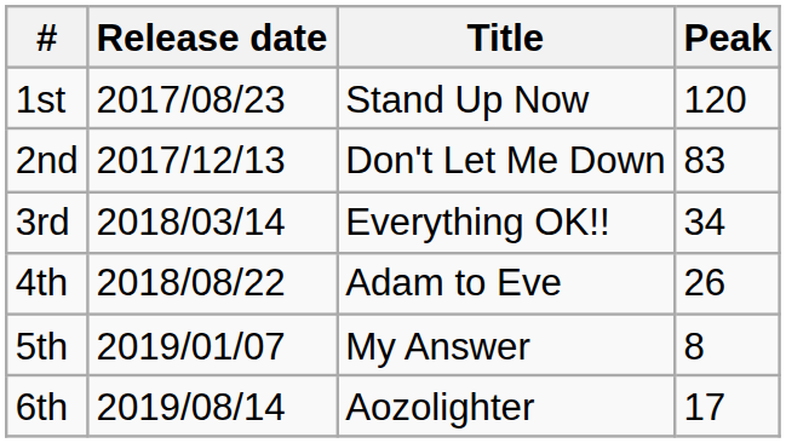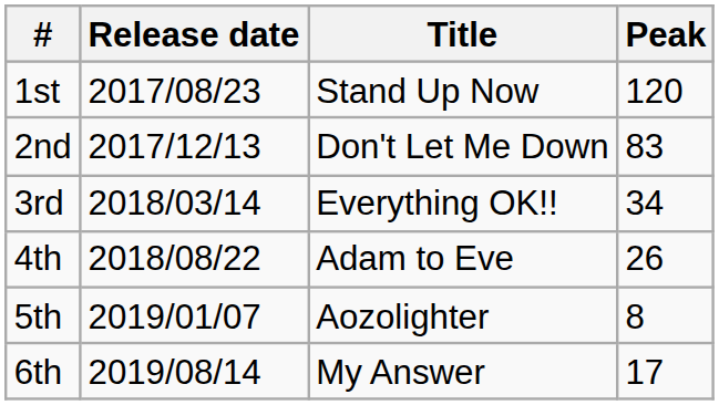 <table class=wikitable style="font-size:small">
 <tr>
 <th>#</th>
 <th>Release date</th>
 <th>Title</th>
 <th>Peak</th>
 </tr>
 <tr>
 <td>1st</td>
 <td>2017/08/23</td>
 <td>Stand Up Now</td>
 <td>120</td>
 </tr>
 <tr>
 <td>2nd</td>
 <td>2017/12/13</td>
 <td>Don't Let Me Down</td>
 <td>83</td>
 </tr>
 <tr>
 <td>3rd</td>
 <td>2018/03/14</td>
 <td>Everything OK!!</td>
 <td>34</td>
 </tr>
 <tr>
 <td>4th</td>
 <td>2018/08/22</td>
 <td>Adam to Eve</td>
 <td>26</td>
 </tr>
 <tr>
 <td>5th</td>
 <td>2019/01/07</td>
-<td>My Answer</td>
+<td>Aozolighter</td>
 <td>8</td>
 </tr>
 <tr>
 <td>6th</td>
 <td>2019/08/14</td>
-<td>Aozolighter</td>
+<td>My Answer</td>
 <td>17</td>
 </tr>
 </table>
